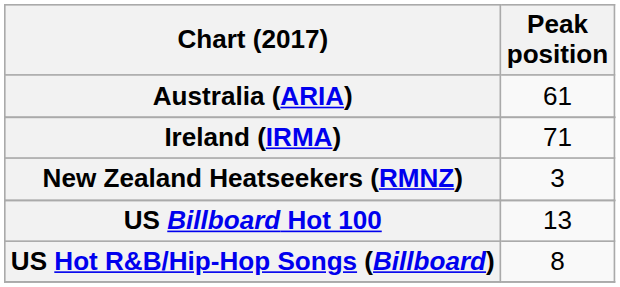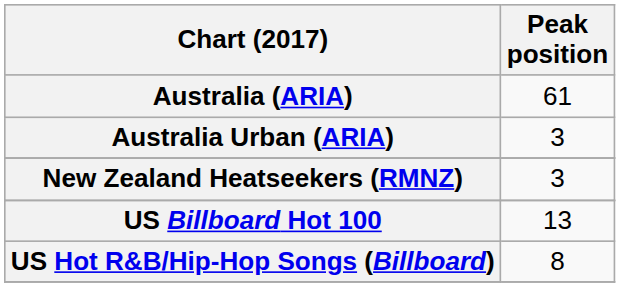 <table class="wikitable sortable plainrowheaders" style="text-align:center">
 <tr>
 <th scope="col">Chart (2017)</th>
 <th scope="col">Peak<br> position</th>
 </tr>
 <tr>
 <th scope="row">Australia (<a href='#'>ARIA</a>)</th>
 <td>61</td>
+</tr>
+<tr>
+<th scope="row">Australia Urban (<a href='#'>ARIA</a>)</th>
+<td>3</td>
 </tr>
 <tr>
 </tr>
 <tr>
 </tr>
 <tr>
 </tr>
 <tr>
 </tr>
 <tr>
 </tr>
 <tr>
-</tr>
-<tr>
-<th scope="row">Ireland (<a href='#'>IRMA</a>)</th>
-<td>71</td>
 </tr>
 <tr>
 <th scope="row">New Zealand Heatseekers (<a href='#'>RMNZ</a>)</th>
 <td>3</td>
 </tr>
 <tr>
 </tr>
 <tr>
 </tr>
 <tr>
 </tr>
 <tr>
 </tr>
 <tr>
 </tr>
 <tr>
 </tr>
 <tr>
 <th scope="row">US <a href='#'><em>Billboard</em> Hot 100</a></th>
 <td>13</td>
 </tr>
 <tr>
 <th scope="row">US <a href='#'>Hot R&B/Hip-Hop Songs</a> (<em><a href='#'>Billboard</a></em>)</th>
 <td>8</td>
 </tr>
 <tr>
 </tr>
 </table>
